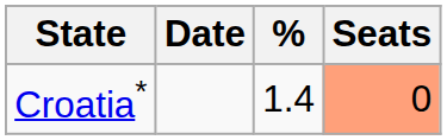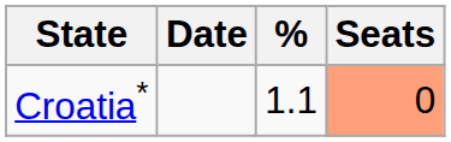 <table class="sortable wikitable" style="text-align: right;">
 <tr>
 <th>State</th>
 <th>Date</th>
 <th>%</th>
 <th>Seats</th>
 </tr>
 <tr>
 <td style="text-align: left;"><a href='#'>Croatia</a><sup>*</sup></td>
 <td></td>
-<td>1.4</td>
+<td>1.1</td>
 <td style="background: lightsalmon;">0</td>
 </tr>
 </table>
